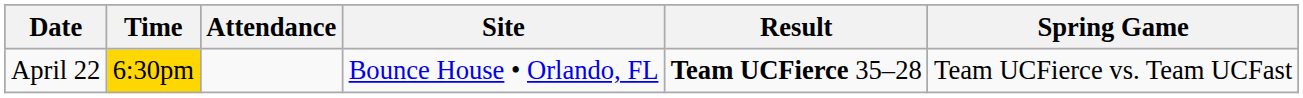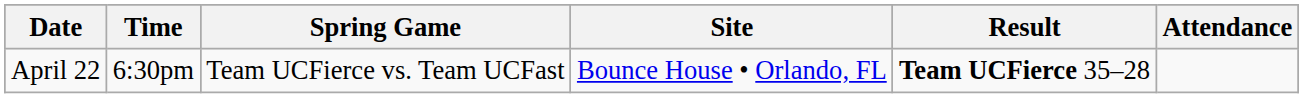 <table class="wikitable" style="font-size:95%;">
 <tr>
 <th>Date</th>
 <th>Time</th>
-<th>Attendance</th>
+<th>Spring Game</th>
 <th>Site</th>
 <th>Result</th>
-<th>Spring Game</th>
+<th>Attendance</th>
 </tr>
 <tr>
 <td>April 22</td>
-<td style="background: gold;">6:30pm</td>
-<td></td>
+<td>6:30pm</td>
+<td>Team UCFierce vs. Team UCFast</td>
 <td><a href='#'>Bounce House</a> • <a href='#'>Orlando, FL</a></td>
 <td><strong>Team UCFierce</strong> 35–28</td>
-<td>Team UCFierce vs. Team UCFast</td>
+<td></td>
 </tr>
 </table>
